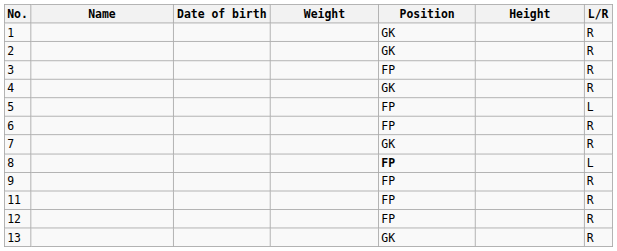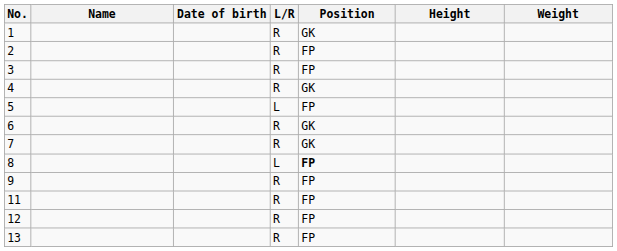 <table class=wikitable sortable style=font-size:100%; text-align:center;>
 <tr>
 <th>No.</th>
 <th style=width:12em>Name</th>
 <th style=width:8em>Date of birth</th>
-<th style=width:9em>Weight</th>
+<th style=width:2em>L/R</th>
 <th style=width:8em>Position</th>
 <th style=width:9em>Height</th>
-<th style=width:2em>L/R</th>
+<th style=width:9em>Weight</th>
 </tr>
 <tr>
 <td>1</td>
 <td align=left></td>
 <td></td>
-<td></td>
+<td>R</td>
 <td>GK</td>
 <td></td>
-<td>R</td>
+<td></td>
 </tr>
 <tr>
 <td>2</td>
 <td align=left></td>
 <td></td>
+<td>R</td>
+<td>FP</td>
 <td></td>
-<td>GK</td>
 <td></td>
-<td>R</td>
 </tr>
 <tr>
 <td>3</td>
 <td align=left></td>
 <td></td>
-<td></td>
+<td>R</td>
 <td>FP</td>
 <td></td>
-<td>R</td>
+<td></td>
 </tr>
 <tr>
 <td>4</td>
 <td align=left></td>
 <td></td>
-<td></td>
+<td>R</td>
 <td>GK</td>
 <td></td>
-<td>R</td>
+<td></td>
 </tr>
 <tr>
 <td>5</td>
 <td align=left></td>
 <td></td>
-<td></td>
+<td>L</td>
 <td>FP</td>
 <td></td>
-<td>L</td>
+<td></td>
 </tr>
 <tr>
 <td>6</td>
 <td align=left></td>
 <td></td>
+<td>R</td>
+<td>GK</td>
 <td></td>
-<td>FP</td>
 <td></td>
-<td>R</td>
 </tr>
 <tr>
 <td>7</td>
 <td align=left></td>
 <td></td>
-<td></td>
+<td>R</td>
 <td>GK</td>
 <td></td>
-<td>R</td>
+<td></td>
 </tr>
 <tr>
 <td>8</td>
 <td align=left></td>
 <td></td>
-<td></td>
+<td>L</td>
 <td><strong>FP</strong></td>
 <td></td>
-<td>L</td>
+<td></td>
 </tr>
 <tr>
 <td>9</td>
 <td align=left></td>
 <td></td>
-<td></td>
+<td>R</td>
 <td>FP</td>
 <td></td>
-<td>R</td>
+<td></td>
 </tr>
 <tr>
 <td>11</td>
 <td align=left></td>
 <td></td>
-<td></td>
+<td>R</td>
 <td>FP</td>
 <td></td>
-<td>R</td>
+<td></td>
 </tr>
 <tr>
 <td>12</td>
 <td align=left></td>
 <td></td>
-<td></td>
+<td>R</td>
 <td>FP</td>
 <td></td>
-<td>R</td>
+<td></td>
 </tr>
 <tr>
 <td>13</td>
 <td align=left></td>
 <td></td>
+<td>R</td>
+<td>FP</td>
 <td></td>
-<td>GK</td>
 <td></td>
-<td>R</td>
 </tr>
 </table>
